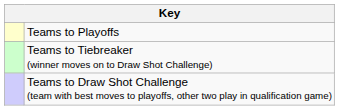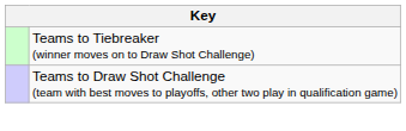 <table class="wikitable" style="text-align: center;">
 <tr>
 <th colspan=2>Key</th>
-</tr>
-<tr>
-<td style="background:#ffffcc; width:20px;"></td>
-<td align=left>Teams to Playoffs</td>
 </tr>
 <tr>
 <td style="background:#ccffcc; width:20px;"></td>
 <td align=left>Teams to Tiebreaker <br> <small> (winner moves on to Draw Shot Challenge) </small></td>
 </tr>
 <tr>
 <td style="background:#cfccfc; width:20px;"></td>
 <td align=left>Teams to Draw Shot Challenge <br> <small> (team with best moves to playoffs, other two play in qualification game) </small></td>
 </tr>
 </table>
